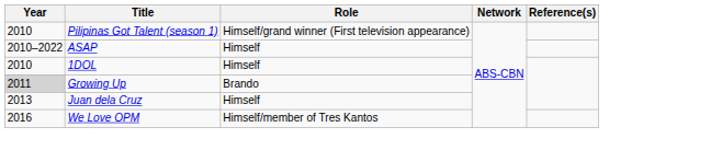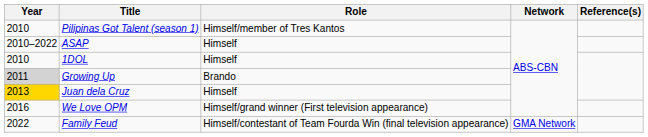 <table class="wikitable sortable">
 <tr>
 <th scope="col">Year</th>
 <th scope="col">Title</th>
 <th scope="col">Role</th>
 <th scope="col">Network</th>
 <th scope="col">Reference(s)</th>
 </tr>
 <tr>
 <td>2010</td>
 <td><em><a href='#'>Pilipinas Got Talent (season 1)</a></em></td>
-<td>Himself/grand winner (First television appearance)</td>
+<td>Himself/member of Tres Kantos</td>
 <td rowspan="6"><a href='#'>ABS-CBN</a></td>
 <td></td>
 </tr>
 <tr>
 <td>2010–2022</td>
 <td><em><a href='#'>ASAP</a></em></td>
 <td>Himself</td>
 <td></td>
 </tr>
 <tr>
 <td>2010</td>
 <td><em><a href='#'>1DOL</a></em></td>
 <td>Himself</td>
 <td rowspan="3"></td>
 </tr>
 <tr>
 <td style="background: lightgrey;">2011</td>
 <td><em><a href='#'>Growing Up</a></em></td>
 <td>Brando</td>
 </tr>
 <tr>
-<td>2013</td>
+<td style="background: gold;">2013</td>
 <td><em><a href='#'>Juan dela Cruz</a></em></td>
 <td>Himself</td>
 </tr>
 <tr>
 <td>2016</td>
 <td><em><a href='#'>We Love OPM</a></em></td>
-<td>Himself/member of Tres Kantos</td>
+<td>Himself/grand winner (First television appearance)</td>
+<td></td>
+</tr>
+<tr>
+<td>2022</td>
+<td><em><a href='#'>Family Feud</a></em></td>
+<td>Himself/contestant of Team Fourda Win (final television appearance)</td>
+<td><a href='#'>GMA Network</a></td>
 <td></td>
 </tr>
 </table>
